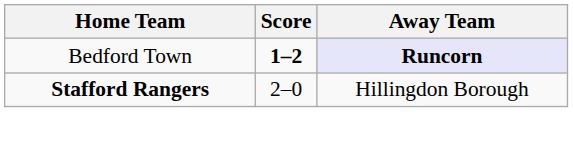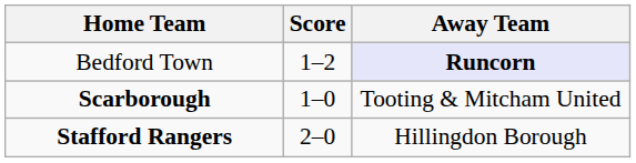 <table class="wikitable" style="text-align:center">
 <tr>
 <th width=180>Home Team</th>
 <th width=20>Score</th>
 <th width=180>Away Team</th>
 </tr>
 <tr>
 <td>Bedford Town</td>
-<td><strong>1–2</strong></td>
+<td>1–2</td>
 <td style="background: lavender;"><strong>Runcorn</strong></td>
+</tr>
+<tr>
+<td><strong>Scarborough</strong></td>
+<td>1–0</td>
+<td>Tooting & Mitcham United</td>
 </tr>
 <tr>
 <td><strong>Stafford Rangers</strong></td>
 <td>2–0</td>
 <td>Hillingdon Borough</td>
 </tr>
 </table>
